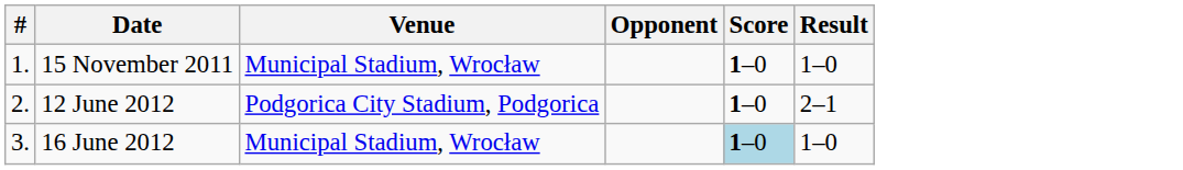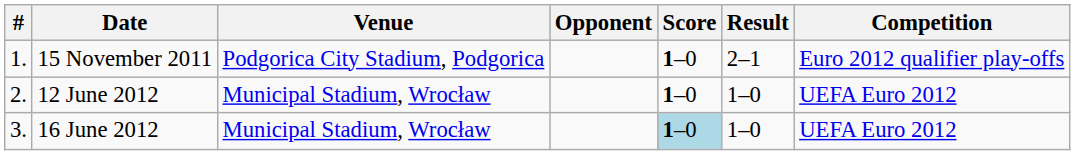 <table class="wikitable">
 <tr>
 <th>#</th>
 <th>Date</th>
 <th>Venue</th>
 <th>Opponent</th>
 <th>Score</th>
 <th>Result</th>
+<th>Competition</th>
 </tr>
 <tr>
 <td>1.</td>
 <td>15 November 2011</td>
+<td><a href='#'>Podgorica City Stadium</a>, <a href='#'>Podgorica</a></td>
+<td></td>
+<td><strong>1</strong>–0</td>
+<td>2–1</td>
+<td><a href='#'>Euro 2012 qualifier play-offs</a></td>
+</tr>
+<tr>
+<td>2.</td>
+<td>12 June 2012</td>
 <td><a href='#'>Municipal Stadium</a>, <a href='#'>Wrocław</a></td>
 <td></td>
 <td><strong>1</strong>–0</td>
 <td>1–0</td>
-</tr>
-<tr>
-<td>2.</td>
-<td>12 June 2012</td>
-<td><a href='#'>Podgorica City Stadium</a>, <a href='#'>Podgorica</a></td>
-<td></td>
-<td><strong>1</strong>–0</td>
-<td>2–1</td>
+<td><a href='#'>UEFA Euro 2012</a></td>
 </tr>
 <tr>
 <td>3.</td>
 <td>16 June 2012</td>
 <td><a href='#'>Municipal Stadium</a>, <a href='#'>Wrocław</a></td>
 <td></td>
 <td style="background: lightblue;"><strong>1</strong>–0</td>
 <td>1–0</td>
+<td><a href='#'>UEFA Euro 2012</a></td>
 </tr>
 </table>
